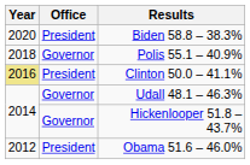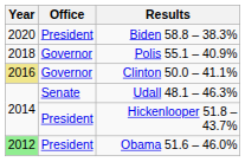 <table class=wikitable>
 <tr>
 <th width="30">Year</th>
 <th width="60">Office</th>
 <th width="180">Results</th>
 </tr>
 <tr>
 <td>2020</td>
 <td><a href='#'>President</a></td>
 <td align="right" ><a href='#'>Biden</a> 58.8 – 38.3%</td>
 </tr>
 <tr>
 <td>2018</td>
 <td><a href='#'>Governor</a></td>
 <td align="right" ><a href='#'>Polis</a> 55.1 – 40.9%</td>
 </tr>
 <tr>
 <td style="background: khaki;">2016</td>
-<td><a href='#'>President</a></td>
+<td><a href='#'>Governor</a></td>
 <td align="right" ><a href='#'>Clinton</a> 50.0 – 41.1%</td>
 </tr>
 <tr>
 <td rowspan="2">2014</td>
-<td><a href='#'>Governor</a></td>
+<td><a href='#'>Senate</a></td>
 <td align="right" ><a href='#'>Udall</a> 48.1 – 46.3%</td>
 </tr>
 <tr>
-<td><a href='#'>Governor</a></td>
+<td><a href='#'>President</a></td>
 <td align="right" ><a href='#'>Hickenlooper</a> 51.8 – 43.7%</td>
 </tr>
 <tr>
-<td>2012</td>
+<td style="background: lightgreen;">2012</td>
 <td><a href='#'>President</a></td>
 <td align="right" ><a href='#'>Obama</a> 51.6 – 46.0%</td>
 </tr>
 </table>
